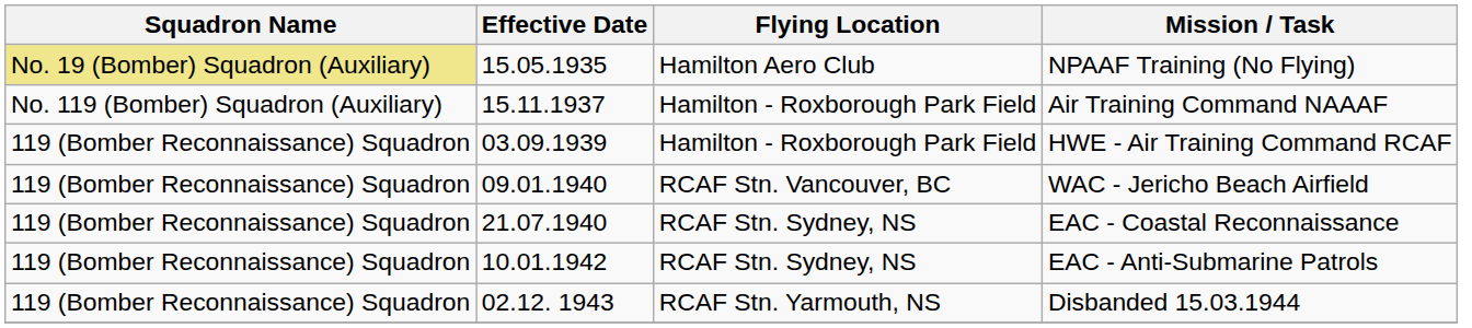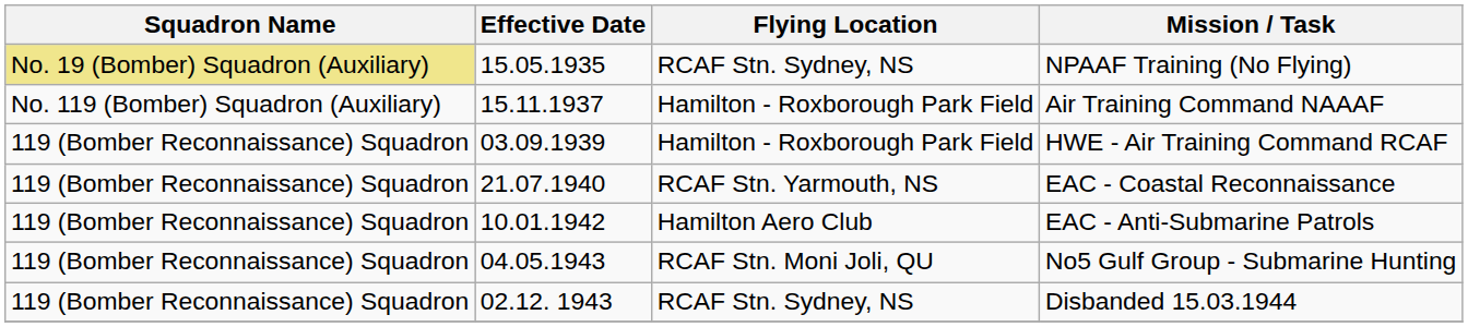 <table class="wikitable">
 <tr>
 <th>Squadron Name</th>
 <th>Effective Date</th>
 <th>Flying Location</th>
 <th>Mission / Task</th>
 </tr>
 <tr>
 <td style="background: khaki;">No. 19 (Bomber) Squadron (Auxiliary)</td>
 <td>15.05.1935</td>
-<td>Hamilton Aero Club</td>
+<td>RCAF Stn. Sydney, NS</td>
 <td>NPAAF Training (No Flying)</td>
 </tr>
 <tr>
 <td>No. 119 (Bomber) Squadron (Auxiliary)</td>
 <td>15.11.1937</td>
 <td>Hamilton - Roxborough Park Field </td>
 <td>Air Training Command NAAAF</td>
 </tr>
 <tr>
 <td>119 (Bomber Reconnaissance) Squadron</td>
 <td>03.09.1939</td>
 <td>Hamilton - Roxborough Park Field</td>
 <td>HWE - Air Training Command RCAF</td>
 </tr>
 <tr>
 <td>119 (Bomber Reconnaissance) Squadron</td>
-<td>09.01.1940</td>
-<td>RCAF Stn. Vancouver, BC</td>
-<td>WAC - Jericho Beach Airfield</td>
-</tr>
-<tr>
-<td>119 (Bomber Reconnaissance) Squadron</td>
 <td>21.07.1940</td>
-<td>RCAF Stn. Sydney, NS</td>
+<td>RCAF Stn. Yarmouth, NS</td>
 <td>EAC - Coastal Reconnaissance</td>
 </tr>
 <tr>
 <td>119 (Bomber Reconnaissance) Squadron</td>
 <td>10.01.1942</td>
-<td>RCAF Stn. Sydney, NS</td>
+<td>Hamilton Aero Club</td>
 <td>EAC - Anti-Submarine Patrols</td>
 </tr>
 <tr>
 <td>119 (Bomber Reconnaissance) Squadron</td>
+<td>04.05.1943</td>
+<td>RCAF Stn. Moni Joli, QU</td>
+<td>No5 Gulf Group - Submarine Hunting</td>
+</tr>
+<tr>
+<td>119 (Bomber Reconnaissance) Squadron</td>
 <td>02.12. 1943</td>
-<td>RCAF Stn. Yarmouth, NS</td>
+<td>RCAF Stn. Sydney, NS</td>
 <td>Disbanded 15.03.1944</td>
 </tr>
 <tr>
 </tr>
 </table>
